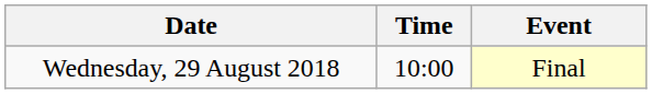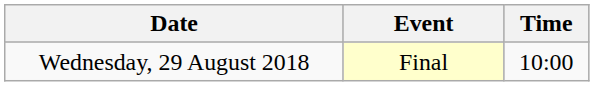 <table class = "wikitable" style="text-align:center;">
 <tr>
 <th width=220>Date</th>
+<th width=100>Event</th>
 <th width=50>Time</th>
-<th width=100>Event</th>
 </tr>
 <tr>
 <td>Wednesday, 29 August 2018</td>
+<td bgcolor=ffffcc>Final</td>
 <td>10:00</td>
-<td bgcolor=ffffcc>Final</td>
 </tr>
 </table>
